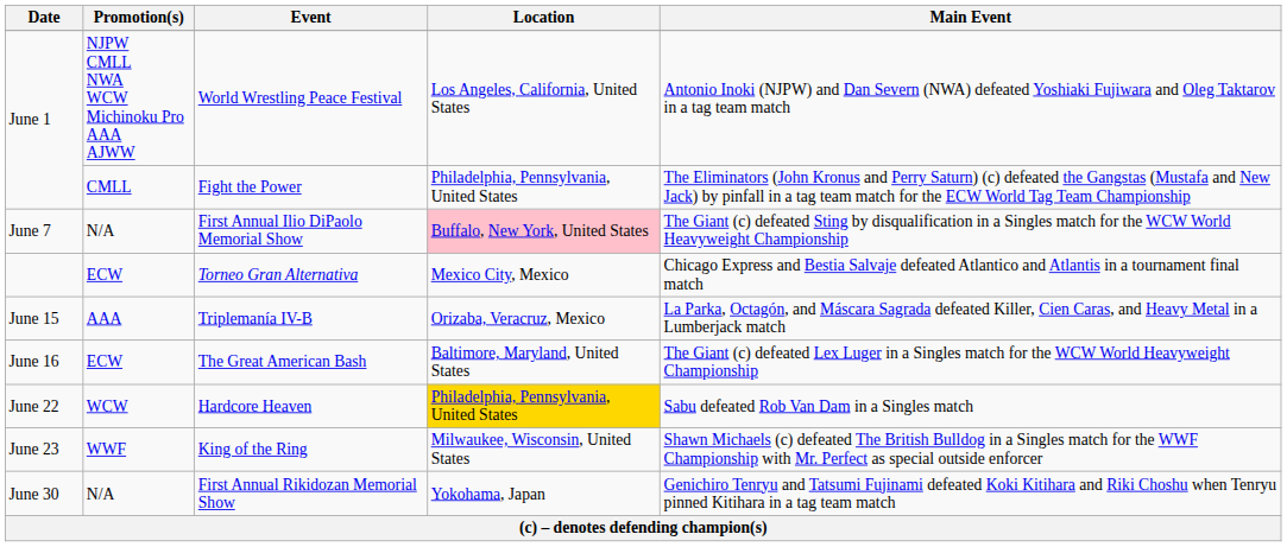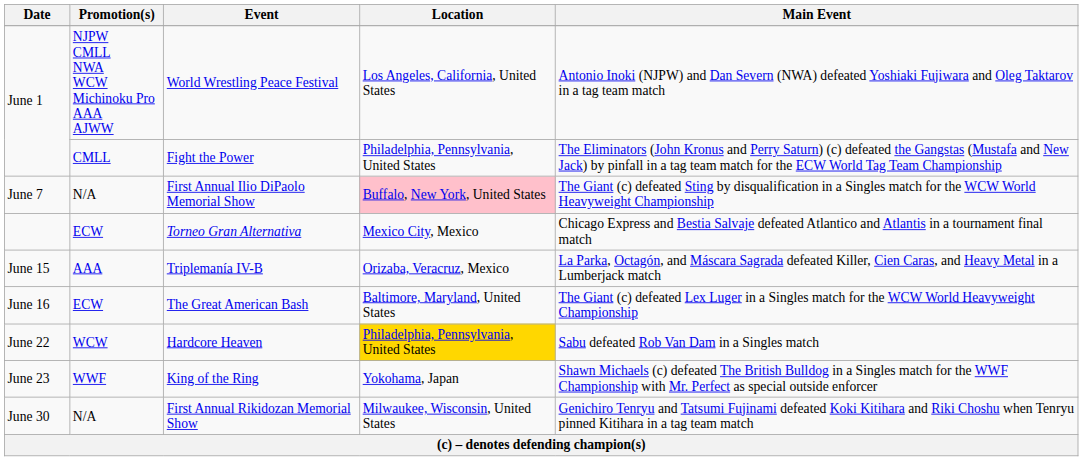 <table class="wikitable" style="width:100%;">
 <tr>
 <th width="5%">Date</th>
 <th width="5%">Promotion(s)</th>
 <th style="width:15%;">Event</th>
 <th style="width:15%;">Location</th>
 <th style="width:40%;">Main Event</th>
 </tr>
 <tr style="width:20%;" |Notes>
 </tr>
 <tr>
 </tr>
 <tr>
 <td rowspan="2">June 1</td>
 <td><a href='#'>NJPW</a> <br> <a href='#'>CMLL</a> <br> <a href='#'>NWA</a> <br> <a href='#'>WCW</a> <br> <a href='#'>Michinoku Pro</a> <br> <a href='#'>AAA</a> <br> <a href='#'>AJWW</a></td>
 <td><a href='#'>World Wrestling Peace Festival</a></td>
 <td><a href='#'>Los Angeles, California</a>, United States</td>
 <td><a href='#'>Antonio Inoki</a> (NJPW) and <a href='#'>Dan Severn</a> (NWA) defeated <a href='#'>Yoshiaki Fujiwara</a> and <a href='#'>Oleg Taktarov</a> in a tag team match</td>
 </tr>
 <tr>
 <td><a href='#'>CMLL</a></td>
 <td><a href='#'>Fight the Power</a></td>
 <td><a href='#'>Philadelphia, Pennsylvania</a>, United States</td>
 <td><a href='#'>The Eliminators</a> (<a href='#'>John Kronus</a> and <a href='#'>Perry Saturn</a>) (c) defeated <a href='#'>the Gangstas</a> (<a href='#'>Mustafa</a> and <a href='#'>New Jack</a>) by pinfall in a tag team match for the <a href='#'>ECW World Tag Team Championship</a></td>
 </tr>
 <tr>
 <td>June 7</td>
 <td>N/A</td>
 <td><a href='#'>First Annual Ilio DiPaolo Memorial Show</a></td>
 <td style="background: pink;"><a href='#'>Buffalo</a>, <a href='#'>New York</a>, United States</td>
 <td><a href='#'>The Giant</a> (c) defeated <a href='#'>Sting</a> by disqualification in a Singles match for the <a href='#'>WCW World Heavyweight Championship</a></td>
 </tr>
 <tr>
 <td></td>
 <td><a href='#'>ECW</a></td>
 <td><em><a href='#'>Torneo Gran Alternativa</a></em></td>
 <td><a href='#'>Mexico City</a>, Mexico</td>
 <td>Chicago Express and <a href='#'>Bestia Salvaje</a> defeated Atlantico and <a href='#'>Atlantis</a> in a tournament final match</td>
 </tr>
 <tr>
 <td>June 15</td>
 <td><a href='#'>AAA</a></td>
 <td><a href='#'>Triplemanía IV-B</a></td>
 <td><a href='#'>Orizaba, Veracruz</a>, Mexico</td>
 <td><a href='#'>La Parka</a>, <a href='#'>Octagón</a>, and <a href='#'>Máscara Sagrada</a> defeated Killer, <a href='#'>Cien Caras</a>, and <a href='#'>Heavy Metal</a> in a Lumberjack match</td>
 </tr>
 <tr>
 <td>June 16</td>
 <td><a href='#'>ECW</a></td>
 <td><a href='#'>The Great American Bash</a></td>
 <td><a href='#'>Baltimore, Maryland</a>, United States</td>
 <td><a href='#'>The Giant</a> (c) defeated <a href='#'>Lex Luger</a> in a Singles match for the <a href='#'>WCW World Heavyweight Championship</a></td>
 </tr>
 <tr>
 <td>June 22</td>
 <td><a href='#'>WCW</a></td>
 <td><a href='#'>Hardcore Heaven</a></td>
 <td style="background: gold;"><a href='#'>Philadelphia, Pennsylvania</a>, United States</td>
 <td><a href='#'>Sabu</a> defeated <a href='#'>Rob Van Dam</a> in a Singles match</td>
 </tr>
 <tr>
 <td>June 23</td>
 <td><a href='#'>WWF</a></td>
 <td><a href='#'>King of the Ring</a></td>
-<td><a href='#'>Milwaukee, Wisconsin</a>, United States</td>
+<td><a href='#'>Yokohama</a>, Japan</td>
 <td><a href='#'>Shawn Michaels</a> (c) defeated <a href='#'>The British Bulldog</a> in a Singles match for the <a href='#'>WWF Championship</a> with <a href='#'>Mr. Perfect</a> as special outside enforcer</td>
 </tr>
 <tr>
 <td>June 30</td>
 <td>N/A</td>
 <td><a href='#'>First Annual Rikidozan Memorial Show</a></td>
-<td><a href='#'>Yokohama</a>, Japan</td>
+<td><a href='#'>Milwaukee, Wisconsin</a>, United States</td>
 <td><a href='#'>Genichiro Tenryu</a> and <a href='#'>Tatsumi Fujinami</a> defeated <a href='#'>Koki Kitihara</a> and <a href='#'>Riki Choshu</a> when Tenryu pinned Kitihara in a tag team match</td>
 </tr>
 <tr>
 <th colspan="6">(c) – denotes defending champion(s)</th>
 </tr>
 </table>
